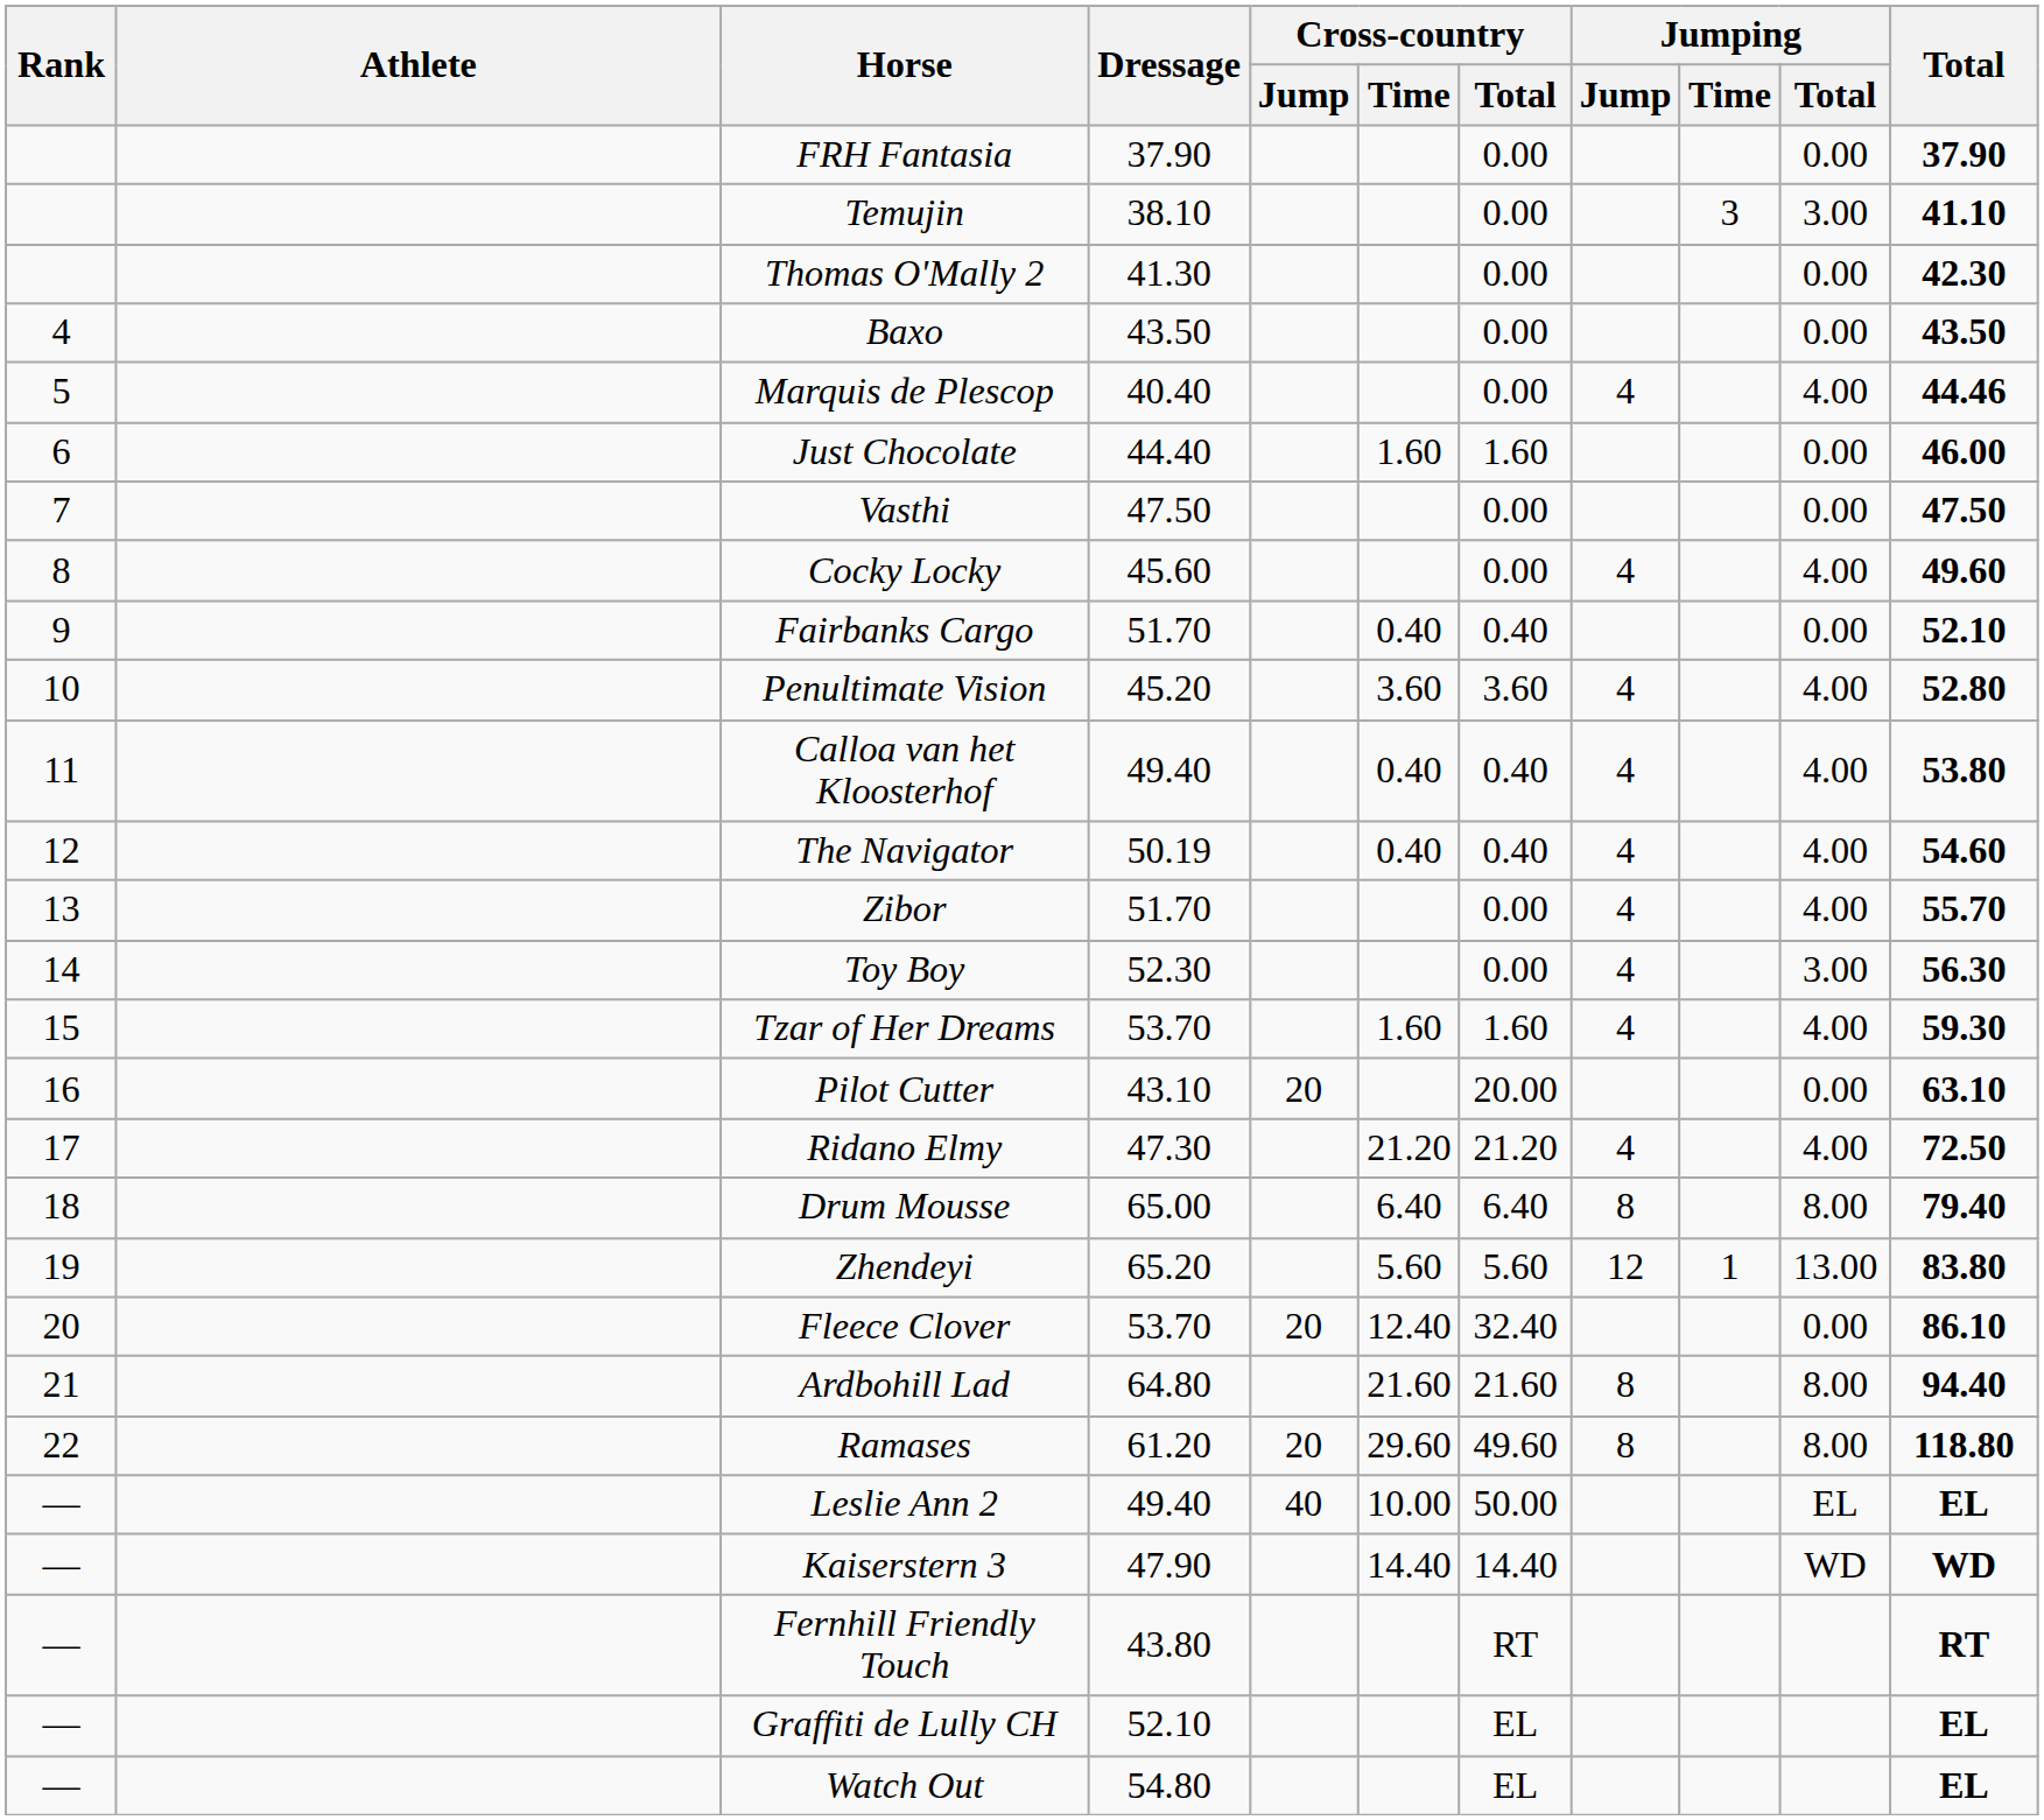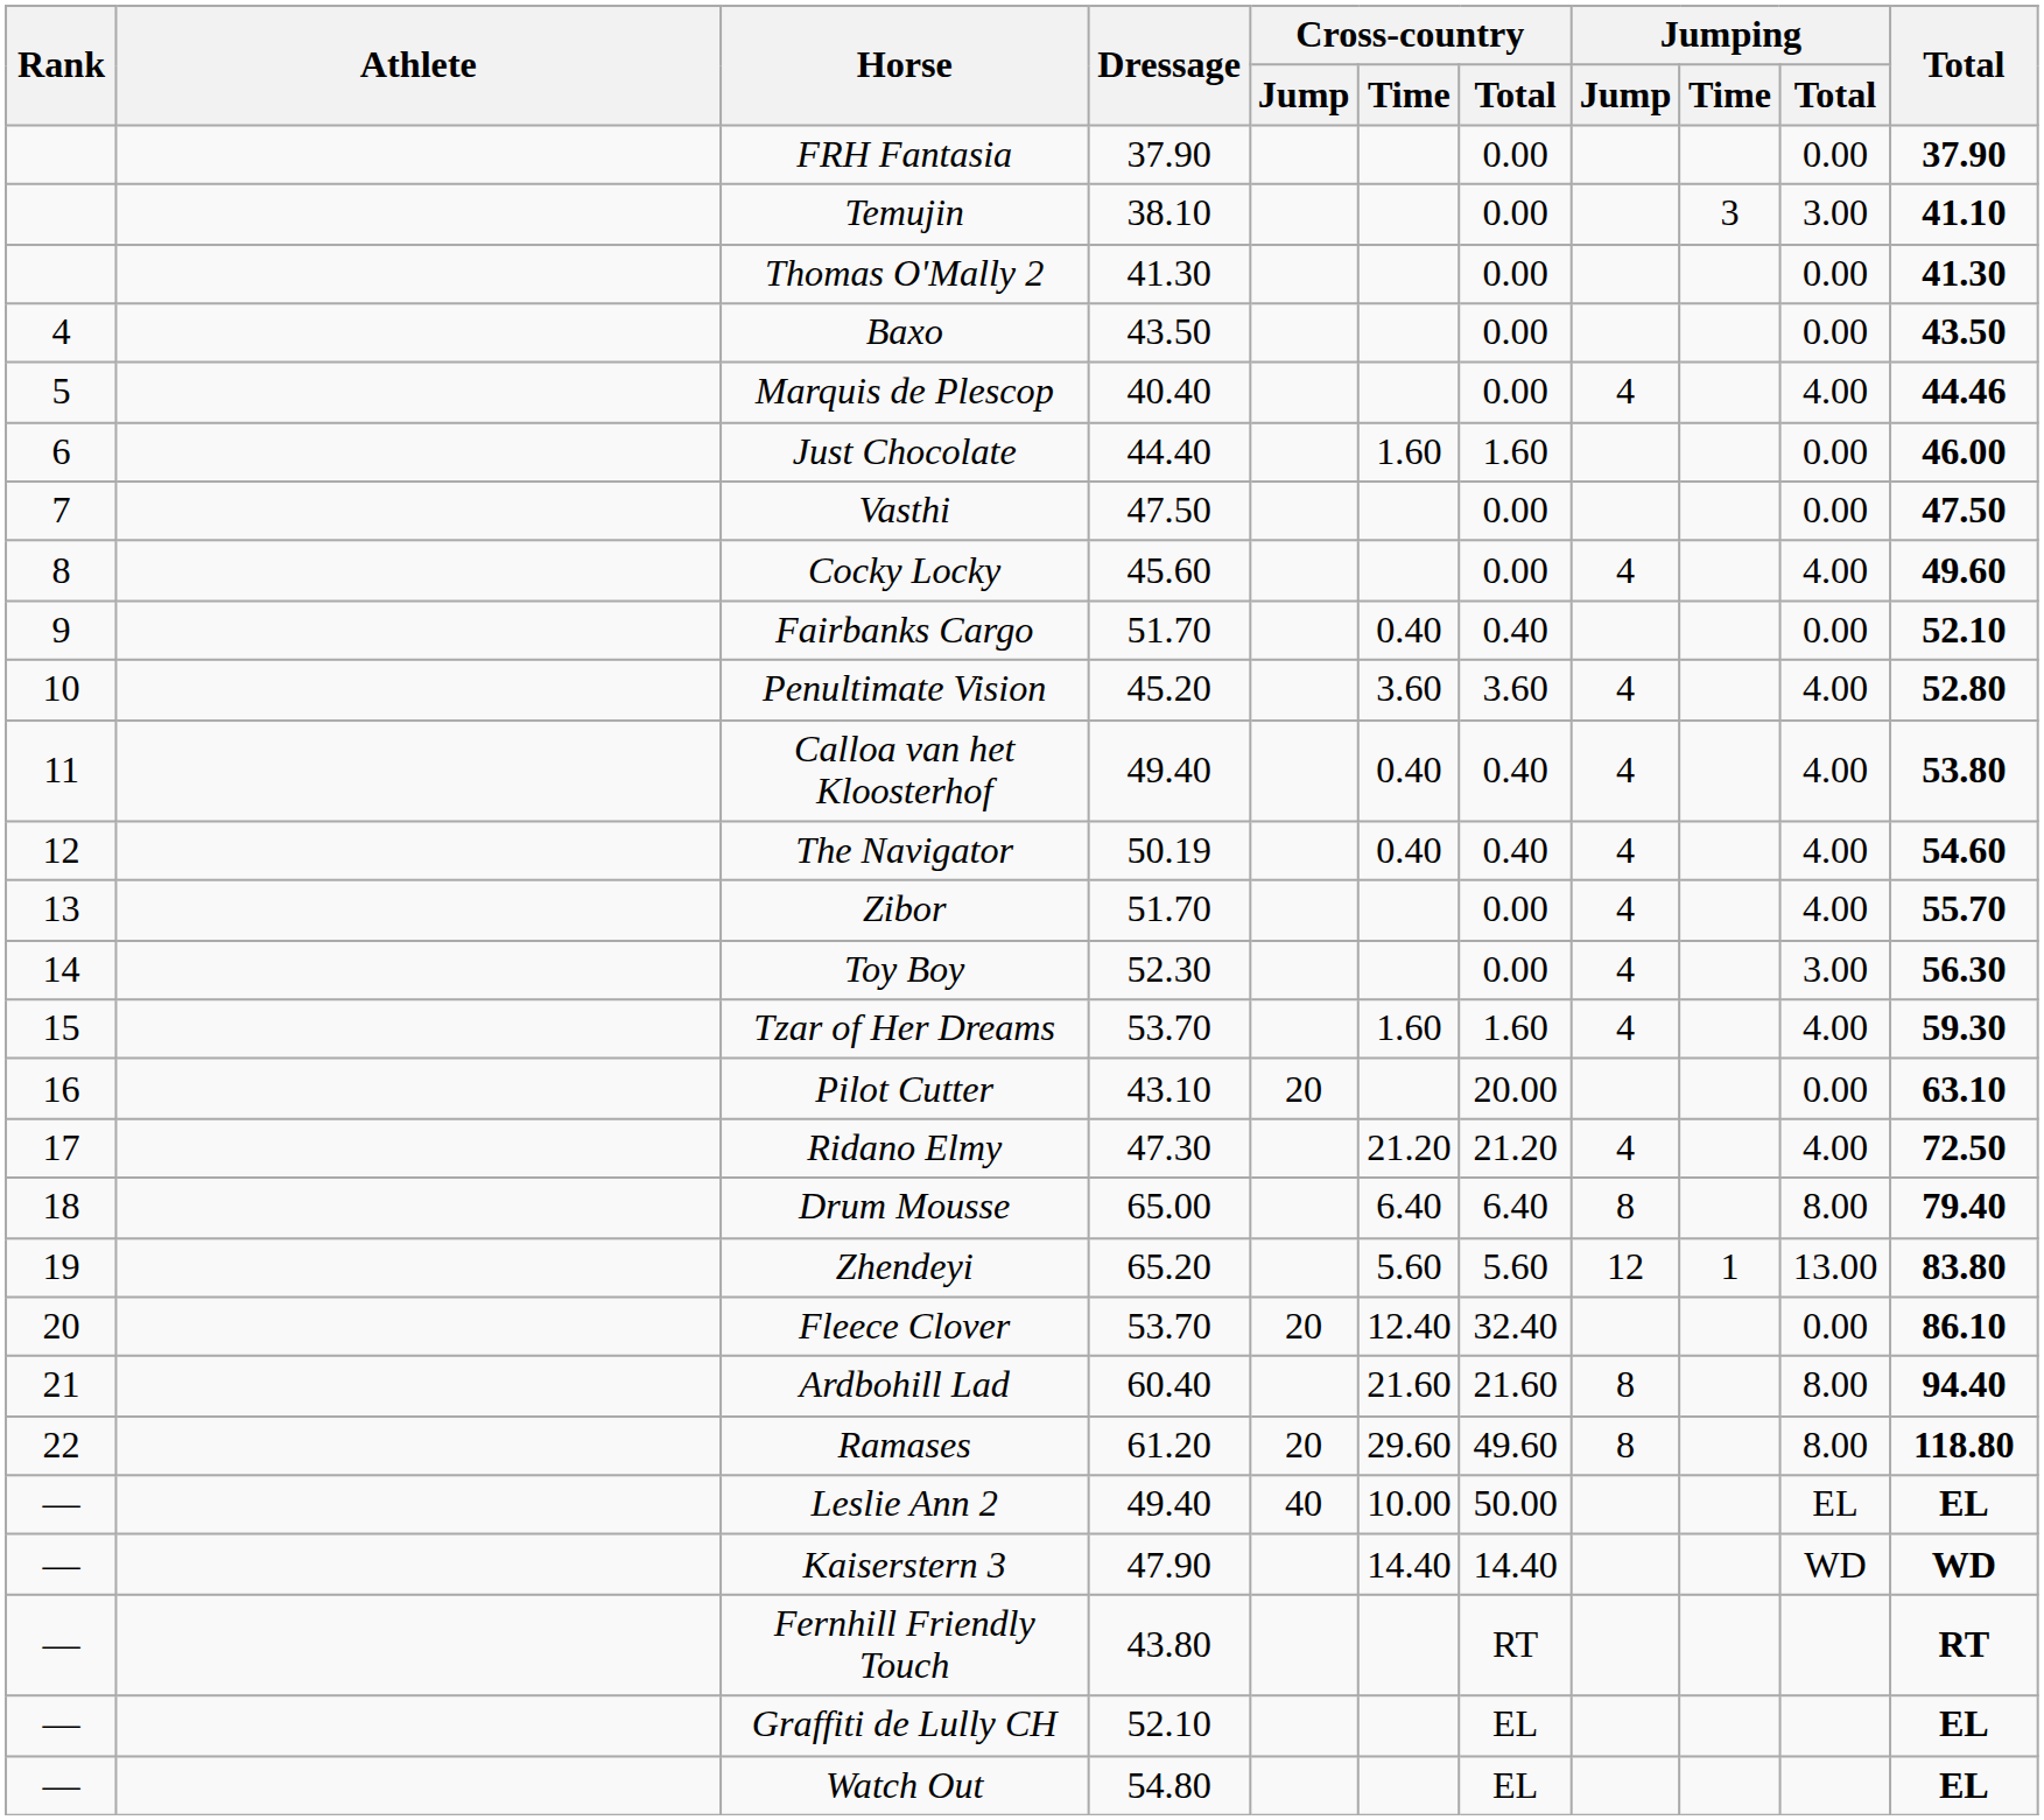 <table class="wikitable" style="text-align:center">
 <tr>
 <th rowspan=2 width=40>Rank</th>
 <th rowspan=2 width=250>Athlete</th>
 <th rowspan=2 width=150>Horse</th>
 <th rowspan=2 width=60>Dressage</th>
 <th colspan=3>Cross-country</th>
 <th colspan=3>Jumping</th>
 <th rowspan=2 width=55>Total</th>
 </tr>
 <tr>
 <th width=35>Jump</th>
 <th width=35>Time</th>
 <th width=40>Total</th>
 <th width=35>Jump</th>
 <th width=35>Time</th>
 <th width=40>Total</th>
 </tr>
 <tr>
 <td></td>
 <td align=left></td>
 <td><em>FRH Fantasia</em></td>
 <td>37.90</td>
 <td></td>
 <td></td>
 <td>0.00</td>
 <td></td>
 <td></td>
 <td>0.00</td>
 <td><strong>37.90</strong></td>
 </tr>
 <tr>
 <td></td>
 <td align=left></td>
 <td><em>Temujin</em></td>
 <td>38.10</td>
 <td></td>
 <td></td>
 <td>0.00</td>
 <td></td>
 <td>3</td>
 <td>3.00</td>
 <td><strong>41.10</strong></td>
 </tr>
 <tr>
 <td></td>
 <td align=left></td>
 <td><em>Thomas O'Mally 2</em></td>
 <td>41.30</td>
 <td></td>
 <td></td>
 <td>0.00</td>
 <td></td>
 <td></td>
 <td>0.00</td>
-<td><strong>42.30</strong></td>
+<td><strong>41.30</strong></td>
 </tr>
 <tr>
 <td>4</td>
 <td align=left></td>
 <td><em>Baxo</em></td>
 <td>43.50</td>
 <td></td>
 <td></td>
 <td>0.00</td>
 <td></td>
 <td></td>
 <td>0.00</td>
 <td><strong>43.50</strong></td>
 </tr>
 <tr>
 <td>5</td>
 <td align=left></td>
 <td><em>Marquis de Plescop</em></td>
 <td>40.40</td>
 <td></td>
 <td></td>
 <td>0.00</td>
 <td>4</td>
 <td></td>
 <td>4.00</td>
 <td><strong>44.46</strong></td>
 </tr>
 <tr>
 <td>6</td>
 <td align=left></td>
 <td><em>Just Chocolate</em></td>
 <td>44.40</td>
 <td></td>
 <td>1.60</td>
 <td>1.60</td>
 <td></td>
 <td></td>
 <td>0.00</td>
 <td><strong>46.00</strong></td>
 </tr>
 <tr>
 <td>7</td>
 <td align=left></td>
 <td><em>Vasthi</em></td>
 <td>47.50</td>
 <td></td>
 <td></td>
 <td>0.00</td>
 <td></td>
 <td></td>
 <td>0.00</td>
 <td><strong>47.50</strong></td>
 </tr>
 <tr>
 <td>8</td>
 <td align=left></td>
 <td><em>Cocky Locky</em></td>
 <td>45.60</td>
 <td></td>
 <td></td>
 <td>0.00</td>
 <td>4</td>
 <td></td>
 <td>4.00</td>
 <td><strong>49.60</strong></td>
 </tr>
 <tr>
 <td>9</td>
 <td align=left></td>
 <td><em>Fairbanks Cargo</em></td>
 <td>51.70</td>
 <td></td>
 <td>0.40</td>
 <td>0.40</td>
 <td></td>
 <td></td>
 <td>0.00</td>
 <td><strong>52.10</strong></td>
 </tr>
 <tr>
 <td>10</td>
 <td align=left></td>
 <td><em>Penultimate Vision</em></td>
 <td>45.20</td>
 <td></td>
 <td>3.60</td>
 <td>3.60</td>
 <td>4</td>
 <td></td>
 <td>4.00</td>
 <td><strong>52.80</strong></td>
 </tr>
 <tr>
 <td>11</td>
 <td align=left></td>
 <td><em>Calloa van het Kloosterhof</em></td>
 <td>49.40</td>
 <td></td>
 <td>0.40</td>
 <td>0.40</td>
 <td>4</td>
 <td></td>
 <td>4.00</td>
 <td><strong>53.80</strong></td>
 </tr>
 <tr>
 <td>12</td>
 <td align=left></td>
 <td><em>The Navigator</em></td>
 <td>50.19</td>
 <td></td>
 <td>0.40</td>
 <td>0.40</td>
 <td>4</td>
 <td></td>
 <td>4.00</td>
 <td><strong>54.60</strong></td>
 </tr>
 <tr>
 <td>13</td>
 <td align=left></td>
 <td><em>Zibor</em></td>
 <td>51.70</td>
 <td></td>
 <td></td>
 <td>0.00</td>
 <td>4</td>
 <td></td>
 <td>4.00</td>
 <td><strong>55.70</strong></td>
 </tr>
 <tr>
 <td>14</td>
 <td align=left></td>
 <td><em>Toy Boy</em></td>
 <td>52.30</td>
 <td></td>
 <td></td>
 <td>0.00</td>
 <td>4</td>
 <td></td>
 <td>3.00</td>
 <td><strong>56.30</strong></td>
 </tr>
 <tr>
 <td>15</td>
 <td align=left></td>
 <td><em>Tzar of Her Dreams</em></td>
 <td>53.70</td>
 <td></td>
 <td>1.60</td>
 <td>1.60</td>
 <td>4</td>
 <td></td>
 <td>4.00</td>
 <td><strong>59.30</strong></td>
 </tr>
 <tr>
 <td>16</td>
 <td align=left></td>
 <td><em>Pilot Cutter</em></td>
 <td>43.10</td>
 <td>20</td>
 <td></td>
 <td>20.00</td>
 <td></td>
 <td></td>
 <td>0.00</td>
 <td><strong>63.10</strong></td>
 </tr>
 <tr>
 <td>17</td>
 <td align=left></td>
 <td><em>Ridano Elmy</em></td>
 <td>47.30</td>
 <td></td>
 <td>21.20</td>
 <td>21.20</td>
 <td>4</td>
 <td></td>
 <td>4.00</td>
 <td><strong>72.50</strong></td>
 </tr>
 <tr>
 <td>18</td>
 <td align=left></td>
 <td><em>Drum Mousse</em></td>
 <td>65.00</td>
 <td></td>
 <td>6.40</td>
 <td>6.40</td>
 <td>8</td>
 <td></td>
 <td>8.00</td>
 <td><strong>79.40</strong></td>
 </tr>
 <tr>
 <td>19</td>
 <td align=left></td>
 <td><em>Zhendeyi</em></td>
 <td>65.20</td>
 <td></td>
 <td>5.60</td>
 <td>5.60</td>
 <td>12</td>
 <td>1</td>
 <td>13.00</td>
 <td><strong>83.80</strong></td>
 </tr>
 <tr>
 <td>20</td>
 <td align=left></td>
 <td><em>Fleece Clover</em></td>
 <td>53.70</td>
 <td>20</td>
 <td>12.40</td>
 <td>32.40</td>
 <td></td>
 <td></td>
 <td>0.00</td>
 <td><strong>86.10</strong></td>
 </tr>
 <tr>
 <td>21</td>
 <td align=left></td>
 <td><em>Ardbohill Lad</em></td>
-<td>64.80</td>
+<td>60.40</td>
 <td></td>
 <td>21.60</td>
 <td>21.60</td>
 <td>8</td>
 <td></td>
 <td>8.00</td>
 <td><strong>94.40</strong></td>
 </tr>
 <tr>
 <td>22</td>
 <td align=left></td>
 <td><em>Ramases</em></td>
 <td>61.20</td>
 <td>20</td>
 <td>29.60</td>
 <td>49.60</td>
 <td>8</td>
 <td></td>
 <td>8.00</td>
 <td><strong>118.80</strong></td>
 </tr>
 <tr>
 <td>—</td>
 <td align=left></td>
 <td><em>Leslie Ann 2</em></td>
 <td>49.40</td>
 <td>40</td>
 <td>10.00</td>
 <td>50.00</td>
 <td></td>
 <td></td>
 <td>EL</td>
 <td><strong>EL</strong></td>
 </tr>
 <tr>
 <td>—</td>
 <td align=left></td>
 <td><em>Kaiserstern 3</em></td>
 <td>47.90</td>
 <td></td>
 <td>14.40</td>
 <td>14.40</td>
 <td></td>
 <td></td>
 <td>WD</td>
 <td><strong>WD</strong></td>
 </tr>
 <tr>
 <td>—</td>
 <td align=left></td>
 <td><em>Fernhill Friendly Touch</em></td>
 <td>43.80</td>
 <td></td>
 <td></td>
 <td>RT</td>
 <td></td>
 <td></td>
 <td></td>
 <td><strong>RT</strong></td>
 </tr>
 <tr>
 <td>—</td>
 <td align=left></td>
 <td><em>Graffiti de Lully CH</em></td>
 <td>52.10</td>
 <td></td>
 <td></td>
 <td>EL</td>
 <td></td>
 <td></td>
 <td></td>
 <td><strong>EL</strong></td>
 </tr>
 <tr>
 <td>—</td>
 <td align=left></td>
 <td><em>Watch Out</em></td>
 <td>54.80</td>
 <td></td>
 <td></td>
 <td>EL</td>
 <td></td>
 <td></td>
 <td></td>
 <td><strong>EL</strong></td>
 </tr>
 </table>
